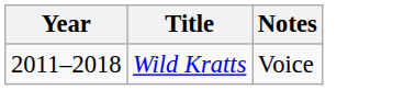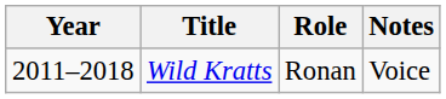 <table class="wikitable">
 <tr>
 <th>Year</th>
 <th>Title</th>
+<th>Role</th>
 <th>Notes</th>
 </tr>
 <tr>
 <td>2011–2018</td>
 <td><em><a href='#'>Wild Kratts</a></em></td>
+<td>Ronan</td>
 <td>Voice</td>
 </tr>
 </table>
